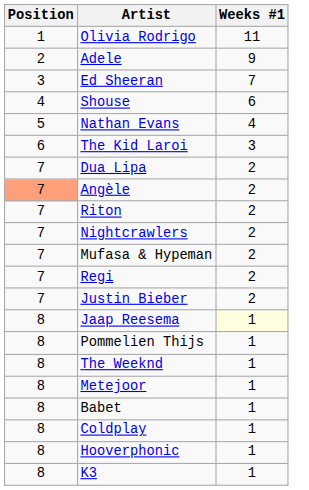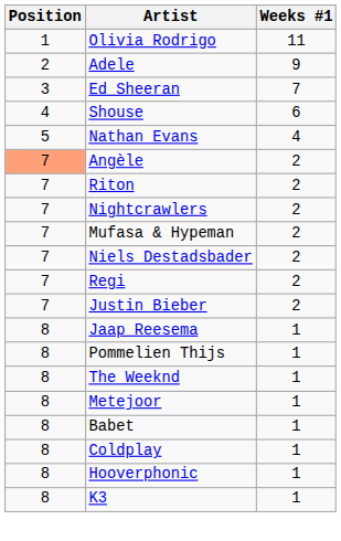 <table class="wikitable sortable" style="font-size:97%;">
 <tr>
 <th>Position</th>
 <th>Artist</th>
 <th>Weeks #1</th>
 </tr>
 <tr>
 <td align="center">1</td>
 <td><a href='#'>Olivia Rodrigo</a></td>
 <td align="center">11</td>
 </tr>
 <tr>
 <td align="center">2</td>
 <td><a href='#'>Adele</a></td>
 <td align="center">9</td>
 </tr>
 <tr>
 <td align="center">3</td>
 <td><a href='#'>Ed Sheeran</a></td>
 <td align="center">7</td>
 </tr>
 <tr>
 <td align="center">4</td>
 <td><a href='#'>Shouse</a></td>
 <td align="center">6</td>
 </tr>
 <tr>
 <td align="center">5</td>
 <td><a href='#'>Nathan Evans</a></td>
 <td align="center">4</td>
 </tr>
 <tr>
-<td align="center">6</td>
-<td><a href='#'>The Kid Laroi</a></td>
-<td align="center">3</td>
-</tr>
-<tr>
-<td align="center">7</td>
-<td><a href='#'>Dua Lipa</a></td>
-<td align="center">2</td>
-</tr>
-<tr>
 <td align="center" style="background: lightsalmon;">7</td>
 <td><a href='#'>Angèle</a></td>
 <td align="center">2</td>
 </tr>
 <tr>
 <td align="center">7</td>
 <td><a href='#'>Riton</a></td>
 <td align="center">2</td>
 </tr>
 <tr>
 <td align="center">7</td>
 <td><a href='#'>Nightcrawlers</a></td>
 <td align="center">2</td>
 </tr>
 <tr>
 <td align="center">7</td>
 <td>Mufasa & Hypeman</td>
 <td align="center">2</td>
 </tr>
 <tr>
 <td align="center">7</td>
+<td><a href='#'>Niels Destadsbader</a></td>
+<td align="center">2</td>
+</tr>
+<tr>
+<td align="center">7</td>
 <td><a href='#'>Regi</a></td>
 <td align="center">2</td>
 </tr>
 <tr>
 <td align="center">7</td>
 <td><a href='#'>Justin Bieber</a></td>
 <td align="center">2</td>
 </tr>
 <tr>
 <td align="center">8</td>
 <td><a href='#'>Jaap Reesema</a></td>
-<td align="center" style="background: lightyellow;">1</td>
+<td align="center">1</td>
 </tr>
 <tr>
 <td align="center">8</td>
 <td>Pommelien Thijs</td>
 <td align="center">1</td>
 </tr>
 <tr>
 <td align="center">8</td>
 <td><a href='#'>The Weeknd</a></td>
 <td align="center">1</td>
 </tr>
 <tr>
 <td align="center">8</td>
 <td><a href='#'>Metejoor</a></td>
 <td align="center">1</td>
 </tr>
 <tr>
 <td align="center">8</td>
 <td>Babet</td>
 <td align="center">1</td>
 </tr>
 <tr>
 <td align="center">8</td>
 <td><a href='#'>Coldplay</a></td>
 <td align="center">1</td>
 </tr>
 <tr>
 <td align="center">8</td>
 <td><a href='#'>Hooverphonic</a></td>
 <td align="center">1</td>
 </tr>
 <tr>
 <td align="center">8</td>
 <td><a href='#'>K3</a></td>
 <td align="center">1</td>
 </tr>
 </table>
